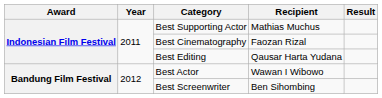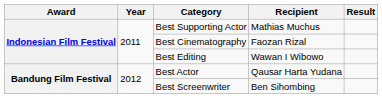 <table class="wikitable" style="font-size: 95%;">
 <tr>
 <th scope="col">Award</th>
 <th scope="col"; width=50>Year</th>
 <th scope="col">Category</th>
 <th scope="col">Recipient</th>
 <th scope="col">Result</th>
 </tr>
 <tr>
 <th scope="row" rowspan="3"><a href='#'>Indonesian Film Festival</a></th>
 <td rowspan="3">2011</td>
 <td>Best Supporting Actor</td>
 <td>Mathias Muchus</td>
 <td></td>
 </tr>
 <tr>
 <td>Best Cinematography</td>
 <td>Faozan Rizal</td>
 <td></td>
 </tr>
 <tr>
 <td>Best Editing</td>
-<td>Qausar Harta Yudana</td>
+<td>Wawan I Wibowo</td>
 <td></td>
 </tr>
 <tr>
 <th scope="row" rowspan="2">Bandung Film Festival</th>
 <td rowspan="2">2012</td>
 <td>Best Actor</td>
-<td>Wawan I Wibowo</td>
+<td>Qausar Harta Yudana</td>
 <td></td>
 </tr>
 <tr>
 <td>Best Screenwriter</td>
 <td>Ben Sihombing</td>
 <td></td>
 </tr>
 </table>
